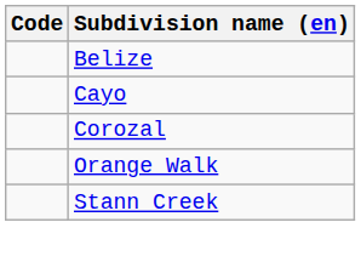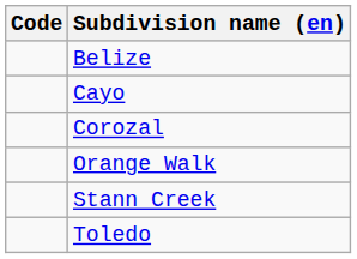 <table class="wikitable sortable">
 <tr>
 <th>Code</th>
 <th>Subdivision name (<a href='#'>en</a>)</th>
 </tr>
 <tr>
 <td></td>
 <td><a href='#'>Belize</a></td>
 </tr>
 <tr>
 <td></td>
 <td><a href='#'>Cayo</a></td>
 </tr>
 <tr>
 <td></td>
 <td><a href='#'>Corozal</a></td>
 </tr>
 <tr>
 <td></td>
 <td><a href='#'>Orange Walk</a></td>
 </tr>
 <tr>
 <td></td>
 <td><a href='#'>Stann Creek</a></td>
 </tr>
+<tr>
+<td></td>
+<td><a href='#'>Toledo</a></td>
+</tr>
 </table>
